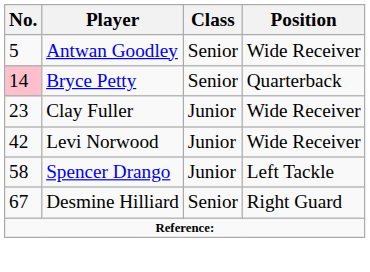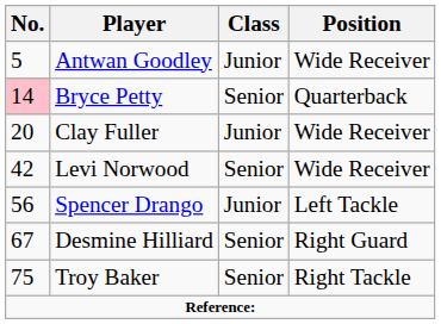 <table class="wikitable">
 <tr>
 <th>No.</th>
 <th>Player</th>
 <th>Class</th>
 <th>Position</th>
 </tr>
 <tr>
 <td>5</td>
 <td><a href='#'>Antwan Goodley</a></td>
-<td> Senior</td>
+<td> Junior</td>
 <td>Wide Receiver</td>
 </tr>
 <tr>
 <td style="background: pink;">14</td>
 <td><a href='#'>Bryce Petty</a></td>
 <td> Senior</td>
 <td>Quarterback</td>
 </tr>
 <tr>
-<td>23</td>
+<td>20</td>
 <td>Clay Fuller</td>
 <td> Junior</td>
 <td>Wide Receiver</td>
 </tr>
 <tr>
 <td>42</td>
 <td>Levi Norwood</td>
-<td> Junior</td>
+<td> Senior</td>
 <td>Wide Receiver</td>
 </tr>
 <tr>
-<td>58</td>
+<td>56</td>
 <td><a href='#'>Spencer Drango</a></td>
 <td> Junior</td>
 <td>Left Tackle</td>
 </tr>
 <tr>
 <td>67</td>
 <td>Desmine Hilliard</td>
 <td>Senior</td>
 <td>Right Guard</td>
 </tr>
 <tr>
+<td>75</td>
+<td>Troy Baker</td>
+<td> Senior</td>
+<td>Right Tackle</td>
+</tr>
+<tr>
 <td colspan="4"  style="font-size:8pt; text-align:center;"><strong>Reference:</strong></td>
 </tr>
 </table>
